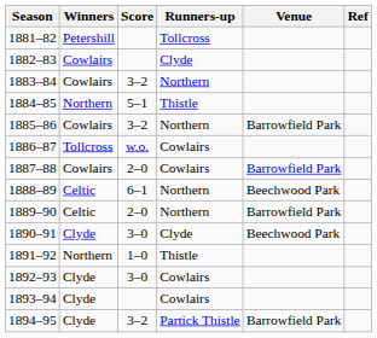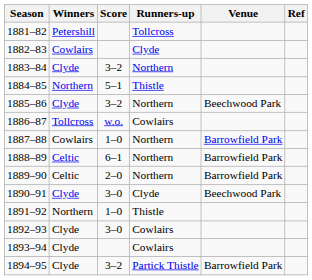 <table class="wikitable">
 <tr>
 <th>Season</th>
 <th>Winners</th>
 <th>Score</th>
 <th>Runners-up</th>
 <th>Venue</th>
 <th>Ref</th>
 </tr>
 <tr>
 <td>1881–82</td>
 <td><a href='#'>Petershill</a></td>
 <td style="text-align: center;"></td>
 <td><a href='#'>Tollcross</a></td>
 <td></td>
 <td></td>
 </tr>
 <tr>
 <td>1882–83</td>
 <td><a href='#'>Cowlairs</a></td>
 <td style="text-align: center;"></td>
 <td><a href='#'>Clyde</a></td>
 <td></td>
 <td></td>
 </tr>
 <tr>
 <td>1883–84</td>
-<td>Cowlairs</td>
+<td><a href='#'>Clyde</a></td>
 <td style="text-align: center;">3–2</td>
 <td><a href='#'>Northern</a></td>
 <td></td>
 <td></td>
 </tr>
 <tr>
 <td>1884–85</td>
 <td><a href='#'>Northern</a></td>
 <td style="text-align: center;">5–1</td>
 <td><a href='#'>Thistle</a></td>
 <td></td>
 <td></td>
 </tr>
 <tr>
 <td>1885–86</td>
-<td>Cowlairs</td>
+<td><a href='#'>Clyde</a></td>
 <td style="text-align: center;">3–2</td>
 <td>Northern</td>
-<td>Barrowfield Park</td>
+<td>Beechwood Park</td>
 <td></td>
 </tr>
 <tr>
 <td>1886–87</td>
 <td><a href='#'>Tollcross</a></td>
 <td style="text-align: center;"><a href='#'>w.o.</a></td>
 <td>Cowlairs</td>
 <td></td>
 <td></td>
 </tr>
 <tr>
 <td>1887–88</td>
 <td>Cowlairs</td>
-<td style="text-align: center;">2–0</td>
-<td>Cowlairs</td>
+<td style="text-align: center;">1–0</td>
+<td>Northern</td>
 <td><a href='#'>Barrowfield Park</a></td>
 <td></td>
 </tr>
 <tr>
 <td>1888–89</td>
 <td><a href='#'>Celtic</a></td>
 <td style="text-align: center;">6–1</td>
 <td>Northern</td>
-<td>Beechwood Park</td>
+<td>Barrowfield Park</td>
 <td></td>
 </tr>
 <tr>
 <td>1889–90</td>
 <td>Celtic</td>
 <td style="text-align: center;">2–0</td>
 <td>Northern</td>
 <td>Barrowfield Park</td>
 <td></td>
 </tr>
 <tr>
 <td>1890–91</td>
 <td><a href='#'>Clyde</a></td>
 <td style="text-align: center;">3–0</td>
 <td>Clyde</td>
 <td>Beechwood Park</td>
 <td></td>
 </tr>
 <tr>
 <td>1891–92</td>
 <td>Northern</td>
 <td style="text-align: center;">1–0</td>
 <td>Thistle</td>
 <td></td>
 <td></td>
 </tr>
 <tr>
 <td>1892–93</td>
 <td>Clyde</td>
 <td style="text-align: center;">3–0</td>
 <td>Cowlairs</td>
 <td></td>
 <td></td>
 </tr>
 <tr>
 <td>1893–94</td>
 <td>Clyde</td>
 <td style="text-align: center;"></td>
 <td>Cowlairs</td>
 <td></td>
 <td></td>
 </tr>
 <tr>
 <td>1894–95</td>
 <td>Clyde</td>
 <td style="text-align: center;">3–2</td>
 <td><a href='#'>Partick Thistle</a></td>
 <td>Barrowfield Park</td>
 <td></td>
 </tr>
 </table>
